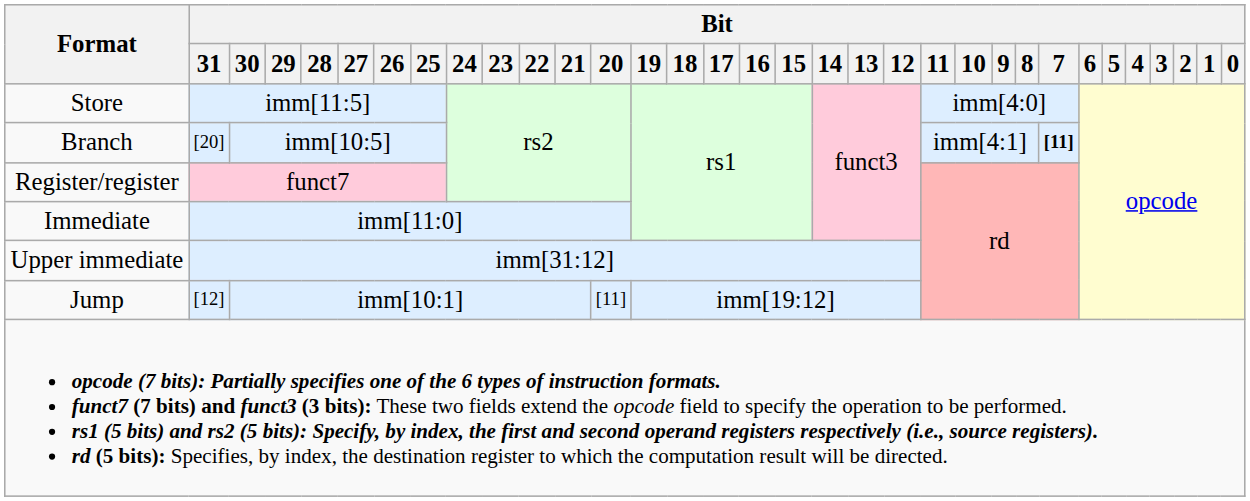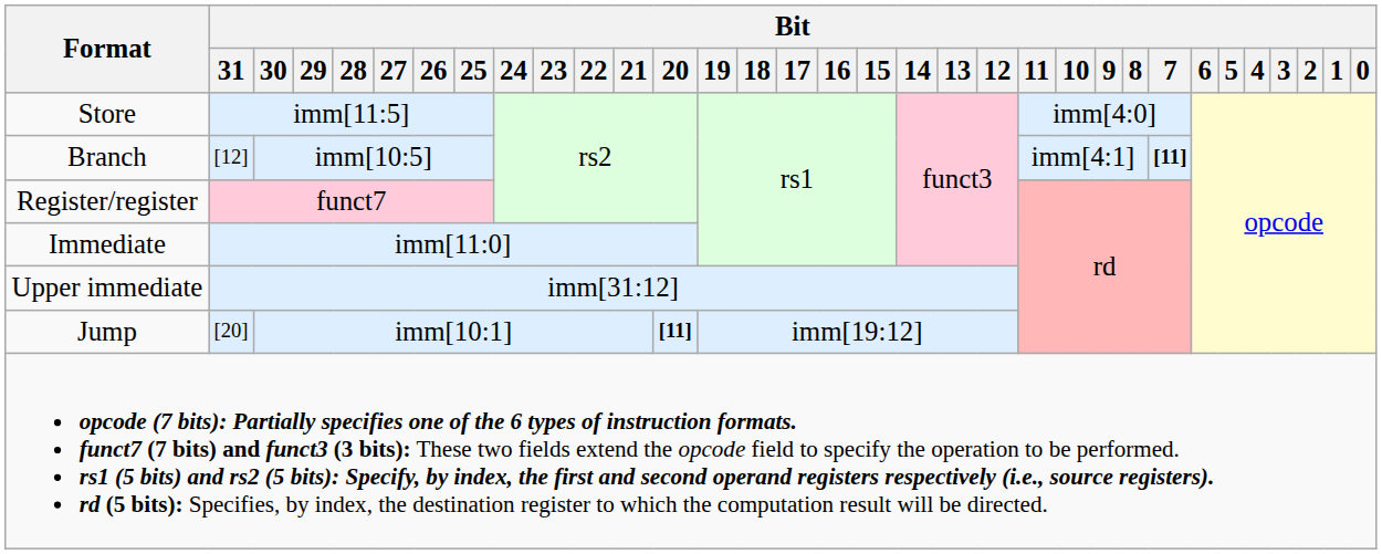 <table class="wikitable" style="text-align:center;">
 <tr>
 <th rowspan=2>Format</th>
 <th colspan=32>Bit</th>
 </tr>
 <tr>
 <th>31</th>
 <th>30</th>
 <th>29</th>
 <th>28</th>
 <th>27</th>
 <th>26</th>
 <th>25</th>
 <th>24</th>
 <th>23</th>
 <th>22</th>
 <th>21</th>
 <th>20</th>
 <th>19</th>
 <th>18</th>
 <th>17</th>
 <th>16</th>
 <th>15</th>
 <th>14</th>
 <th>13</th>
 <th>12</th>
 <th>11</th>
 <th>10</th>
 <th>9</th>
 <th>8</th>
 <th>7</th>
 <th>6</th>
 <th>5</th>
 <th>4</th>
 <th>3</th>
 <th>2</th>
 <th>1</th>
 <th>0</th>
 </tr>
 <tr>
 <td>Store</td>
 <td colspan="7" style="background:#def;">imm[11:5]</td>
 <td colspan="5" rowspan="3" style="background:#dfd;">rs2</td>
 <td colspan="5" rowspan="4" style="background:#dfd;">rs1</td>
 <td colspan="3" rowspan="4" style="background:#FFCBDB;">funct3</td>
 <td colspan="5" style="background:#def;">imm[4:0]</td>
 <td colspan="7" rowspan="6" style="background:#FFFDD0;"><a href='#'>opcode</a></td>
 </tr>
 <tr>
 <td>Branch</td>
-<td style="background:#def; font-size: 75%;">[20]</td>
+<td style="background:#def; font-size: 75%;">[12]</td>
 <td colspan="6" style="background:#def;">imm[10:5]</td>
 <td colspan="4" style="background:#def;">imm[4:1]</td>
 <td style="background:#def; font-size: 75%;"><strong>[11]</strong></td>
 </tr>
 <tr>
 <td>Register/register</td>
 <td colspan="7" style="background:#FFCBDB;">funct7</td>
 <td colspan="5" rowspan="4" style="background:#ffb7b7;">rd</td>
 </tr>
 <tr>
 <td>Immediate</td>
 <td colspan="12" style="background:#def;">imm[11:0]</td>
 </tr>
 <tr>
 <td>Upper immediate</td>
 <td colspan="20" style="background:#def;">imm[31:12]</td>
 </tr>
 <tr>
 <td>Jump</td>
-<td style="background:#def; font-size: 75%;">[12]</td>
+<td style="background:#def; font-size: 75%;">[20]</td>
 <td colspan="10" style="background:#def;">imm[10:1]</td>
-<td style="background:#def; font-size: 75%;">[11]</td>
+<td style="background:#def; font-size: 75%;"><strong>[11]</strong></td>
 <td colspan="8" style="background:#def;">imm[19:12]</td>
 </tr>
 <tr>
 <td colspan="33" style="text-align:left; font-size:85%;"><br><ul><li><strong><em>opcode<em> (7 bits):<strong> Partially specifies one of the 6 types of </em>instruction formats<em>.</li><li></em></strong>funct7</em> (7 bits) and <em>funct3</em> (3 bits):</strong> These two fields extend the <em>opcode</em> field to specify the operation to be performed.</li><li><strong><em>rs1<em> (5 bits) and </em>rs2<em> (5 bits):<strong> Specify, by index, the first and second operand registers respectively (i.e., source registers).</li><li></em></strong>rd</em> (5 bits):</strong> Specifies, by index, the destination register to which the computation result will be directed.</li></ul></td>
 </tr>
 </table>
